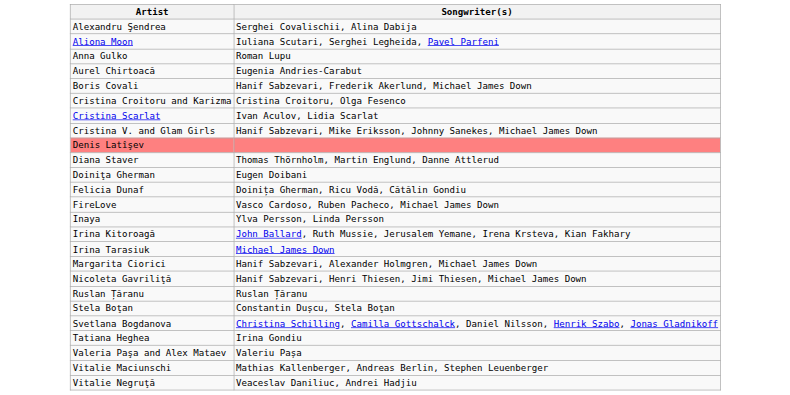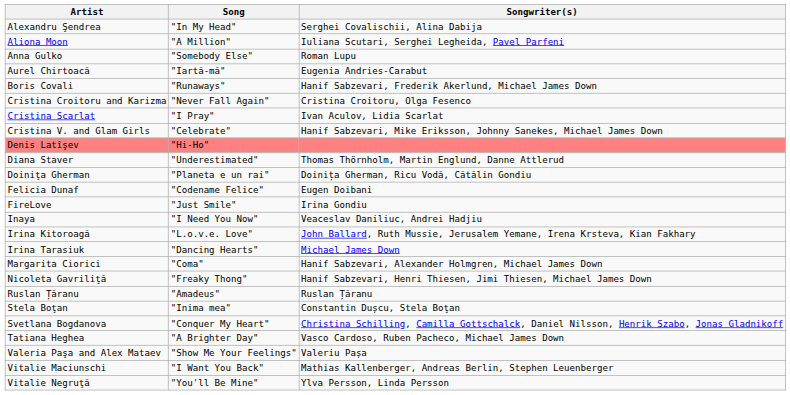 <table class="sortable wikitable" style="margin: 1em auto 1em auto">
 <tr>
 <th>Artist</th>
+<th>Song</th>
 <th>Songwriter(s)</th>
 </tr>
 <tr>
 <td>Alexandru Şendrea</td>
+<td>"In My Head"</td>
 <td>Serghei Covalischii, Alina Dabija</td>
 </tr>
 <tr>
 <td><a href='#'>Aliona Moon</a></td>
+<td>"A Million"</td>
 <td>Iuliana Scutari, Serghei Legheida, <a href='#'>Pavel Parfeni</a></td>
 </tr>
 <tr>
 <td>Anna Gulko</td>
+<td>"Somebody Else"</td>
 <td>Roman Lupu</td>
 </tr>
 <tr>
 <td>Aurel Chirtoacă</td>
+<td>"Iartă-mă"</td>
 <td>Eugenia Andries-Carabut</td>
 </tr>
 <tr>
 <td>Boris Covali</td>
+<td>"Runaways"</td>
 <td>Hanif Sabzevari, Frederik Akerlund, Michael James Down</td>
 </tr>
 <tr>
 <td>Cristina Croitoru and Karizma</td>
+<td>"Never Fall Again"</td>
 <td>Cristina Croitoru, Olga Fesenco</td>
 </tr>
 <tr>
 <td><a href='#'>Cristina Scarlat</a></td>
+<td>"I Pray"</td>
 <td>Ivan Aculov, Lidia Scarlat</td>
 </tr>
 <tr>
 <td>Cristina V. and Glam Girls</td>
+<td>"Celebrate"</td>
 <td>Hanif Sabzevari, Mike Eriksson, Johnny Sanekes, Michael James Down</td>
 </tr>
 <tr style="background:#fe8080;">
 <td>Denis Latîşev</td>
+<td>"Hi-Ho"</td>
 <td></td>
 </tr>
 <tr>
 <td>Diana Staver</td>
+<td>"Underestimated"</td>
 <td>Thomas Thörnholm, Martin Englund, Danne Attlerud</td>
 </tr>
 <tr>
 <td>Doiniţa Gherman</td>
+<td>"Planeta e un rai"</td>
+<td>Doinița Gherman, Ricu Vodă, Cătălin Gondiu</td>
+</tr>
+<tr>
+<td>Felicia Dunaf</td>
+<td>"Codename Felice"</td>
 <td>Eugen Doibani</td>
 </tr>
 <tr>
-<td>Felicia Dunaf</td>
-<td>Doinița Gherman, Ricu Vodă, Cătălin Gondiu</td>
-</tr>
-<tr>
 <td>FireLove</td>
-<td>Vasco Cardoso, Ruben Pacheco, Michael James Down</td>
+<td>"Just Smile"</td>
+<td>Irina Gondiu</td>
 </tr>
 <tr>
 <td>Inaya</td>
-<td>Ylva Persson, Linda Persson</td>
+<td>"I Need You Now"</td>
+<td>Veaceslav Daniliuc, Andrei Hadjiu</td>
 </tr>
 <tr>
 <td>Irina Kitoroagă</td>
+<td>"L.o.v.e. Love"</td>
 <td><a href='#'>John Ballard</a>, Ruth Mussie, Jerusalem Yemane, Irena Krsteva, Kian Fakhary</td>
 </tr>
 <tr>
 <td>Irina Tarasiuk</td>
+<td>"Dancing Hearts"</td>
 <td><a href='#'>Michael James Down</a></td>
 </tr>
 <tr>
 <td>Margarita Ciorici</td>
+<td>"Coma"</td>
 <td>Hanif Sabzevari, Alexander Holmgren, Michael James Down</td>
 </tr>
 <tr>
 <td>Nicoleta Gavriliţă</td>
+<td>"Freaky Thong"</td>
 <td>Hanif Sabzevari, Henri Thiesen, Jimi Thiesen, Michael James Down</td>
 </tr>
 <tr>
 <td>Ruslan Țăranu</td>
+<td>"Amadeus"</td>
 <td>Ruslan Țăranu</td>
 </tr>
 <tr>
 <td>Stela Boţan</td>
+<td>"Inima mea"</td>
 <td>Constantin Dușcu, Stela Boţan</td>
 </tr>
 <tr>
 <td>Svetlana Bogdanova</td>
+<td>"Conquer My Heart"</td>
 <td><a href='#'>Christina Schilling</a>, <a href='#'>Camilla Gottschalck</a>, Daniel Nilsson, <a href='#'>Henrik Szabo</a>, <a href='#'>Jonas Gladnikoff</a></td>
 </tr>
 <tr>
 <td>Tatiana Heghea</td>
-<td>Irina Gondiu</td>
+<td>"A Brighter Day"</td>
+<td>Vasco Cardoso, Ruben Pacheco, Michael James Down</td>
 </tr>
 <tr>
 <td>Valeria Paşa and Alex Mataev</td>
+<td>"Show Me Your Feelings"</td>
 <td>Valeriu Pașa</td>
 </tr>
 <tr>
 <td>Vitalie Maciunschi</td>
+<td>"I Want You Back"</td>
 <td>Mathias Kallenberger, Andreas Berlin, Stephen Leuenberger</td>
 </tr>
 <tr>
 <td>Vitalie Negruţă</td>
-<td>Veaceslav Daniliuc, Andrei Hadjiu</td>
+<td>"You'll Be Mine"</td>
+<td>Ylva Persson, Linda Persson</td>
 </tr>
 </table>
